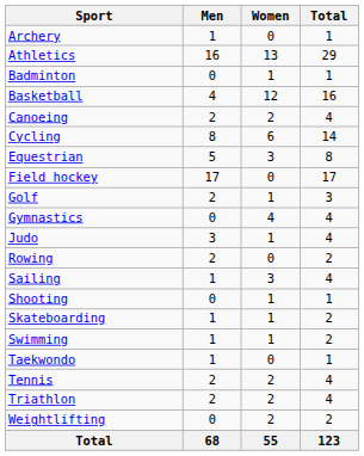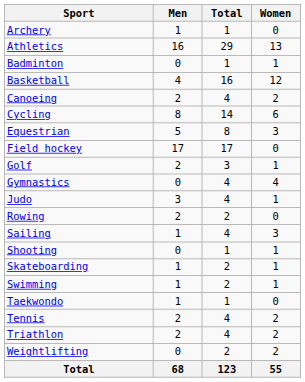 <table class="wikitable sortable" style="text-align:center;">
 <tr>
 <th width=180>Sport</th>
 <th width=55>Men</th>
+<th width=55>Total</th>
 <th width=55>Women</th>
-<th width=55>Total</th>
 </tr>
 <tr>
 <td align=left><a href='#'>Archery</a></td>
 <td>1</td>
+<td>1</td>
 <td>0</td>
-<td>1</td>
 </tr>
 <tr>
 <td align=left><a href='#'>Athletics</a></td>
 <td>16</td>
+<td>29</td>
 <td>13</td>
-<td>29</td>
 </tr>
 <tr>
 <td align=left><a href='#'>Badminton</a></td>
 <td>0</td>
 <td>1</td>
 <td>1</td>
 </tr>
 <tr>
 <td align=left><a href='#'>Basketball</a></td>
 <td>4</td>
+<td>16</td>
 <td>12</td>
-<td>16</td>
 </tr>
 <tr>
 <td align=left><a href='#'>Canoeing</a></td>
 <td>2</td>
+<td>4</td>
 <td>2</td>
-<td>4</td>
 </tr>
 <tr>
 <td align=left><a href='#'>Cycling</a></td>
 <td>8</td>
+<td>14</td>
 <td>6</td>
-<td>14</td>
 </tr>
 <tr>
 <td align=left><a href='#'>Equestrian</a></td>
 <td>5</td>
+<td>8</td>
 <td>3</td>
-<td>8</td>
 </tr>
 <tr>
 <td align=left><a href='#'>Field hockey</a></td>
 <td>17</td>
+<td>17</td>
 <td>0</td>
-<td>17</td>
 </tr>
 <tr>
 <td align=left><a href='#'>Golf</a></td>
 <td>2</td>
+<td>3</td>
 <td>1</td>
-<td>3</td>
 </tr>
 <tr>
 <td align=left><a href='#'>Gymnastics</a></td>
 <td>0</td>
 <td>4</td>
 <td>4</td>
 </tr>
 <tr>
 <td align=left><a href='#'>Judo</a></td>
 <td>3</td>
+<td>4</td>
 <td>1</td>
-<td>4</td>
 </tr>
 <tr>
 <td align=left><a href='#'>Rowing</a></td>
 <td>2</td>
+<td>2</td>
 <td>0</td>
-<td>2</td>
 </tr>
 <tr>
 <td align=left><a href='#'>Sailing</a></td>
 <td>1</td>
+<td>4</td>
 <td>3</td>
-<td>4</td>
 </tr>
 <tr>
 <td align=left><a href='#'>Shooting</a></td>
 <td>0</td>
 <td>1</td>
 <td>1</td>
 </tr>
 <tr>
 <td align=left><a href='#'>Skateboarding</a></td>
 <td>1</td>
+<td>2</td>
 <td>1</td>
-<td>2</td>
 </tr>
 <tr>
 <td align=left><a href='#'>Swimming</a></td>
 <td>1</td>
+<td>2</td>
 <td>1</td>
-<td>2</td>
 </tr>
 <tr>
 <td align=left><a href='#'>Taekwondo</a></td>
 <td>1</td>
+<td>1</td>
 <td>0</td>
-<td>1</td>
 </tr>
 <tr>
 <td align=left><a href='#'>Tennis</a></td>
 <td>2</td>
+<td>4</td>
 <td>2</td>
-<td>4</td>
 </tr>
 <tr>
 <td align=left><a href='#'>Triathlon</a></td>
 <td>2</td>
+<td>4</td>
 <td>2</td>
-<td>4</td>
 </tr>
 <tr>
 <td align=left><a href='#'>Weightlifting</a></td>
 <td>0</td>
 <td>2</td>
 <td>2</td>
 </tr>
 <tr>
 <th>Total</th>
 <th>68</th>
+<th>123</th>
 <th>55</th>
-<th>123</th>
 </tr>
 </table>
